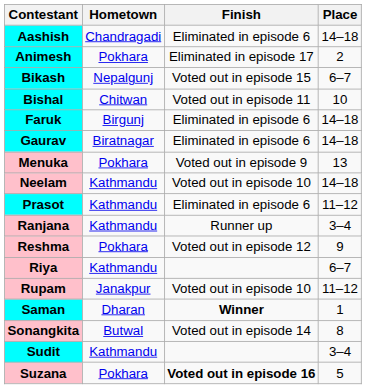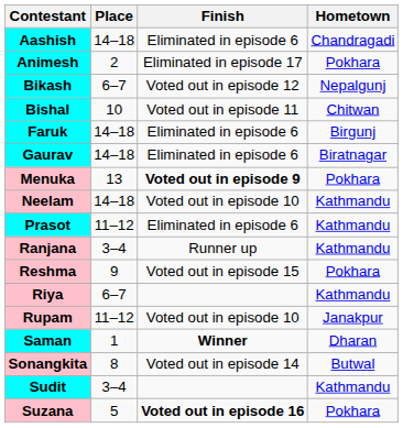 <table class="wikitable sortable" style="text-align:center;">
 <tr>
 <th>Contestant</th>
+<th>Place</th>
+<th>Finish</th>
 <th>Hometown</th>
-<th>Finish</th>
-<th>Place</th>
 </tr>
 <tr>
 <th style="background:cyan;">Aashish</th>
+<td>14–18</td>
+<td>Eliminated in episode 6</td>
 <td><a href='#'>Chandragadi</a></td>
-<td>Eliminated in episode 6</td>
-<td>14–18</td>
 </tr>
 <tr>
 <th style="background:cyan;">Animesh</th>
+<td>2</td>
+<td>Eliminated in episode 17</td>
 <td><a href='#'>Pokhara</a></td>
-<td>Eliminated in episode 17</td>
-<td>2</td>
 </tr>
 <tr>
 <th style="background:cyan;">Bikash</th>
+<td>6–7</td>
+<td>Voted out in episode 12</td>
 <td><a href='#'>Nepalgunj</a></td>
-<td>Voted out in episode 15</td>
-<td>6–7</td>
 </tr>
 <tr>
 <th style="background:cyan;">Bishal</th>
+<td>10</td>
+<td>Voted out in episode 11</td>
 <td><a href='#'>Chitwan</a></td>
-<td>Voted out in episode 11</td>
-<td>10</td>
 </tr>
 <tr>
 <th style="background:cyan;">Faruk</th>
+<td>14–18</td>
+<td>Eliminated in episode 6</td>
 <td><a href='#'>Birgunj</a></td>
-<td>Eliminated in episode 6</td>
-<td>14–18</td>
 </tr>
 <tr>
 <th style="background:cyan;">Gaurav</th>
+<td>14–18</td>
+<td>Eliminated in episode 6</td>
 <td><a href='#'>Biratnagar</a></td>
-<td>Eliminated in episode 6</td>
-<td>14–18</td>
 </tr>
 <tr>
 <th style="background:pink;">Menuka</th>
+<td>13</td>
+<td><strong>Voted out in episode 9</strong></td>
 <td><a href='#'>Pokhara</a></td>
-<td>Voted out in episode 9</td>
-<td>13</td>
 </tr>
 <tr>
 <th style="background:pink;">Neelam</th>
+<td>14–18</td>
+<td>Voted out in episode 10</td>
 <td><a href='#'>Kathmandu</a></td>
-<td>Voted out in episode 10</td>
-<td>14–18</td>
 </tr>
 <tr>
 <th style="background:cyan;">Prasot</th>
+<td>11–12</td>
+<td>Eliminated in episode 6</td>
 <td><a href='#'>Kathmandu</a></td>
-<td>Eliminated in episode 6</td>
-<td>11–12</td>
 </tr>
 <tr>
 <th style="background:pink;">Ranjana</th>
+<td>3–4</td>
+<td>Runner up</td>
 <td><a href='#'>Kathmandu</a></td>
-<td>Runner up</td>
-<td>3–4</td>
 </tr>
 <tr>
 <th style="background:pink;">Reshma</th>
+<td>9</td>
+<td>Voted out in episode 15</td>
 <td><a href='#'>Pokhara</a></td>
-<td>Voted out in episode 12</td>
-<td>9</td>
 </tr>
 <tr>
 <th style="background:pink;">Riya</th>
+<td>6–7</td>
+<td></td>
 <td><a href='#'>Kathmandu</a></td>
-<td></td>
-<td>6–7</td>
 </tr>
 <tr>
 <th style="background:pink;">Rupam</th>
+<td>11–12</td>
+<td>Voted out in episode 10</td>
 <td><a href='#'>Janakpur</a></td>
-<td>Voted out in episode 10</td>
-<td>11–12</td>
 </tr>
 <tr>
 <th style="background:cyan;">Saman</th>
+<td>1</td>
+<td><strong>Winner</strong></td>
 <td><a href='#'>Dharan</a></td>
-<td><strong>Winner</strong></td>
-<td>1</td>
 </tr>
 <tr>
 <th style="background:pink;">Sonangkita</th>
+<td>8</td>
+<td>Voted out in episode 14</td>
 <td><a href='#'>Butwal</a></td>
-<td>Voted out in episode 14</td>
-<td>8</td>
 </tr>
 <tr>
 <th style="background:cyan;">Sudit</th>
+<td>3–4</td>
+<td></td>
 <td><a href='#'>Kathmandu</a></td>
-<td></td>
-<td>3–4</td>
 </tr>
 <tr>
 <th style="background:pink;">Suzana</th>
+<td>5</td>
+<td><strong>Voted out in episode 16</strong></td>
 <td><a href='#'>Pokhara</a></td>
-<td><strong>Voted out in episode 16</strong></td>
-<td>5</td>
 </tr>
 </table>
